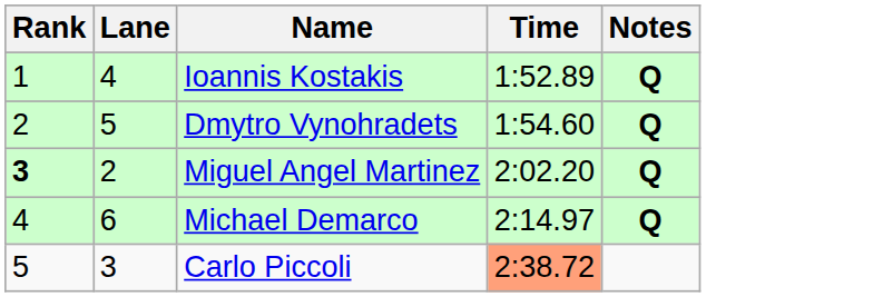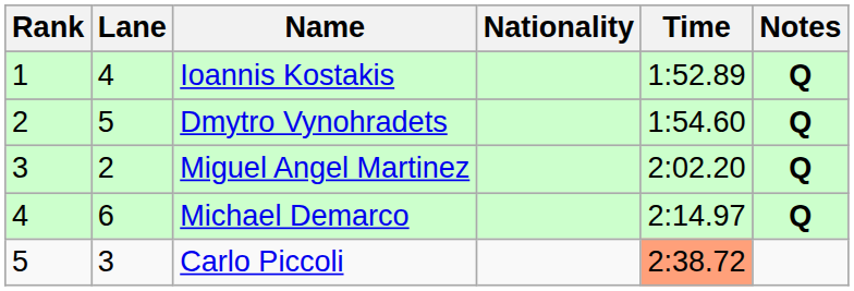 <table class="wikitable">
 <tr>
 <th>Rank</th>
 <th>Lane</th>
 <th>Name</th>
+<th>Nationality</th>
 <th>Time</th>
 <th>Notes</th>
 </tr>
 <tr style="background:#ccffcc;">
 <td>1</td>
 <td>4</td>
 <td><a href='#'>Ioannis Kostakis</a></td>
+<td></td>
 <td>1:52.89</td>
 <td style="text-align:center;"><strong>Q</strong></td>
 </tr>
 <tr style="background:#ccffcc;">
 <td>2</td>
 <td>5</td>
 <td><a href='#'>Dmytro Vynohradets</a></td>
+<td></td>
 <td>1:54.60</td>
 <td style="text-align:center;"><strong>Q</strong></td>
 </tr>
 <tr style="background:#ccffcc;">
-<td><strong>3</strong></td>
+<td>3</td>
 <td>2</td>
 <td><a href='#'>Miguel Angel Martinez</a></td>
+<td></td>
 <td>2:02.20</td>
 <td style="text-align:center;"><strong>Q</strong></td>
 </tr>
 <tr style="background:#ccffcc;">
 <td>4</td>
 <td>6</td>
 <td><a href='#'>Michael Demarco</a></td>
+<td></td>
 <td>2:14.97</td>
 <td style="text-align:center;"><strong>Q</strong></td>
 </tr>
 <tr>
 <td>5</td>
 <td>3</td>
 <td><a href='#'>Carlo Piccoli</a></td>
+<td></td>
 <td style="background: lightsalmon;">2:38.72</td>
 <td></td>
 </tr>
 </table>
